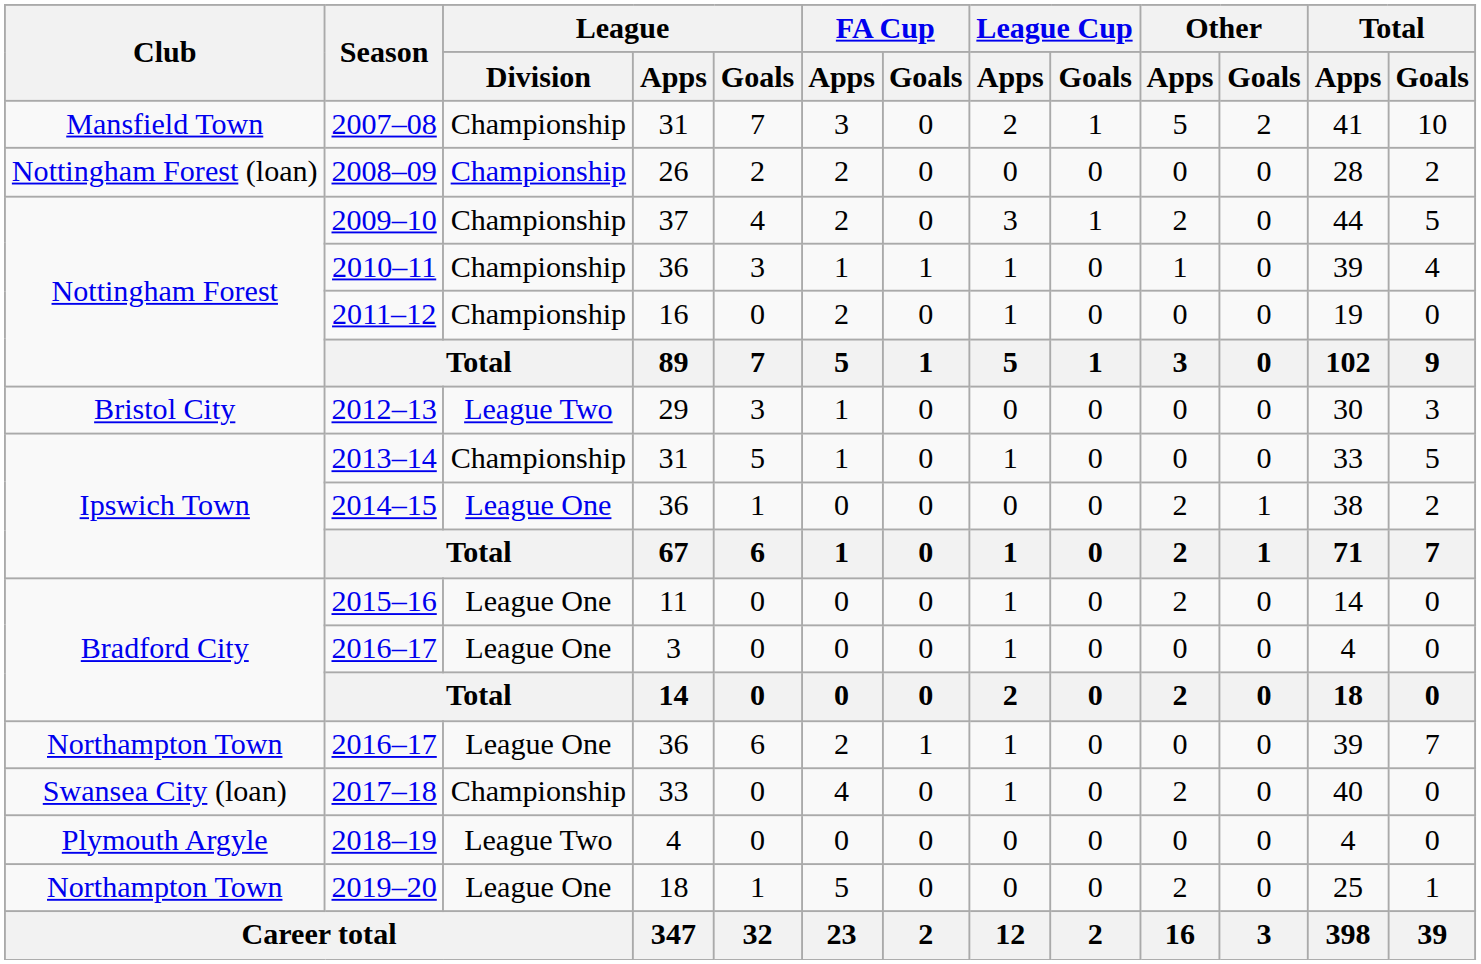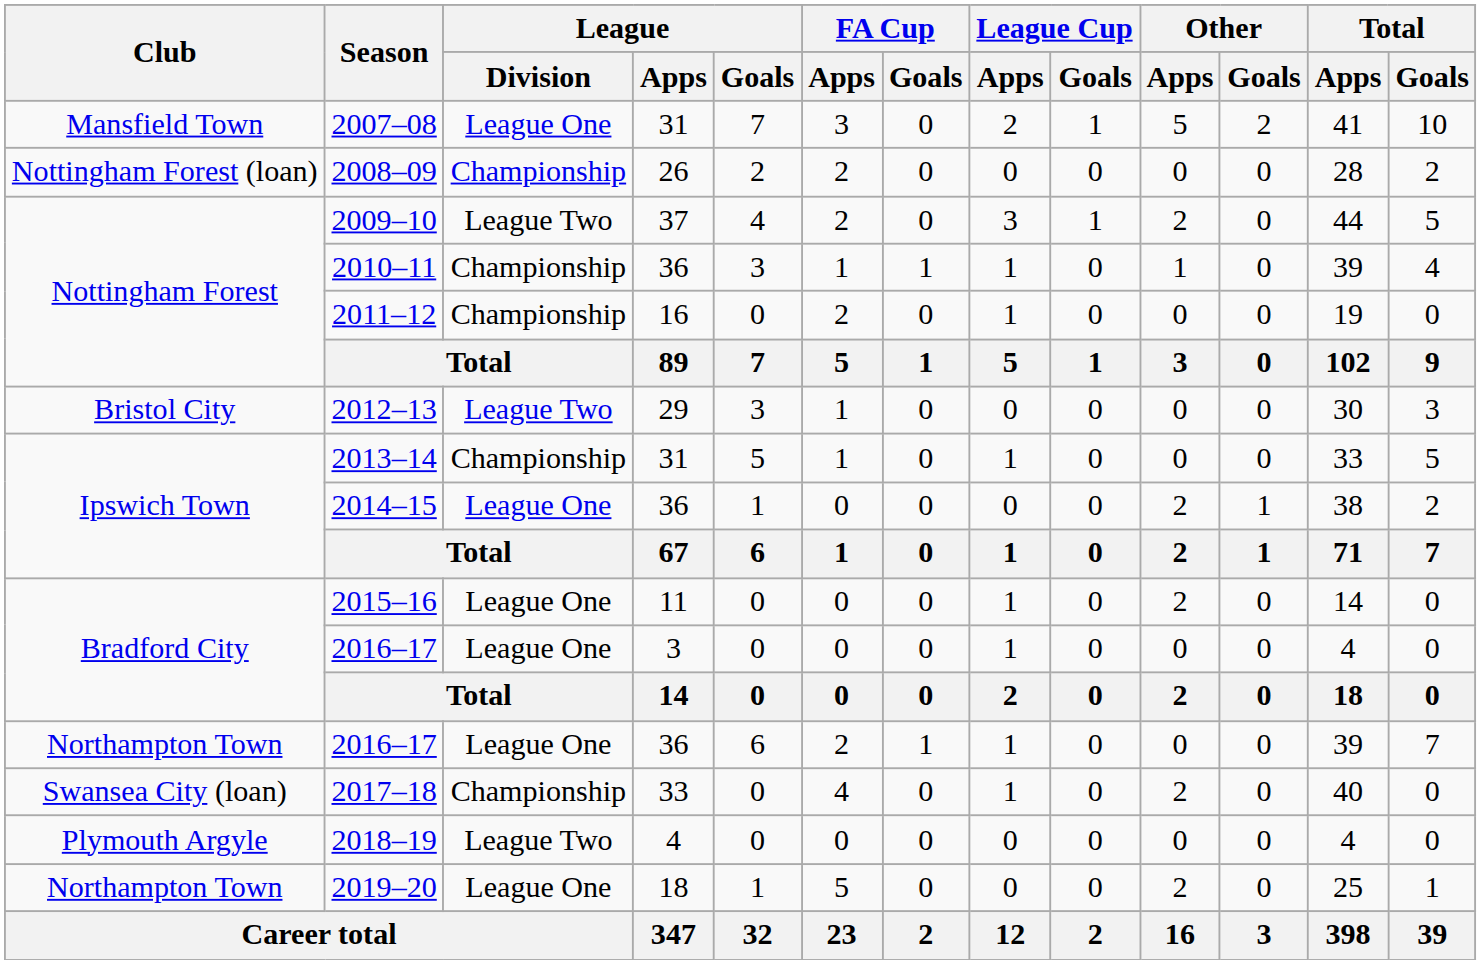 <table class="wikitable" style="text-align:center">
 <tr>
 <th rowspan="2">Club</th>
 <th rowspan="2">Season</th>
 <th colspan="3">League</th>
 <th colspan="2"><a href='#'>FA Cup</a></th>
 <th colspan="2"><a href='#'>League Cup</a></th>
 <th colspan="2">Other</th>
 <th colspan="2">Total</th>
 </tr>
 <tr>
 <th>Division</th>
 <th>Apps</th>
 <th>Goals</th>
 <th>Apps</th>
 <th>Goals</th>
 <th>Apps</th>
 <th>Goals</th>
 <th>Apps</th>
 <th>Goals</th>
 <th>Apps</th>
 <th>Goals</th>
 </tr>
 <tr>
 <td><a href='#'>Mansfield Town</a></td>
 <td><a href='#'>2007–08</a></td>
-<td>Championship</td>
+<td><a href='#'>League One</a></td>
 <td>31</td>
 <td>7</td>
 <td>3</td>
 <td>0</td>
 <td>2</td>
 <td>1</td>
 <td>5</td>
 <td>2</td>
 <td>41</td>
 <td>10</td>
 </tr>
 <tr>
 <td><a href='#'>Nottingham Forest</a> (loan)</td>
 <td><a href='#'>2008–09</a></td>
 <td><a href='#'>Championship</a></td>
 <td>26</td>
 <td>2</td>
 <td>2</td>
 <td>0</td>
 <td>0</td>
 <td>0</td>
 <td>0</td>
 <td>0</td>
 <td>28</td>
 <td>2</td>
 </tr>
 <tr>
 <td rowspan="4"><a href='#'>Nottingham Forest</a></td>
 <td><a href='#'>2009–10</a></td>
-<td>Championship</td>
+<td>League Two</td>
 <td>37</td>
 <td>4</td>
 <td>2</td>
 <td>0</td>
 <td>3</td>
 <td>1</td>
 <td>2</td>
 <td>0</td>
 <td>44</td>
 <td>5</td>
 </tr>
 <tr>
 <td><a href='#'>2010–11</a></td>
 <td>Championship</td>
 <td>36</td>
 <td>3</td>
 <td>1</td>
 <td>1</td>
 <td>1</td>
 <td>0</td>
 <td>1</td>
 <td>0</td>
 <td>39</td>
 <td>4</td>
 </tr>
 <tr>
 <td><a href='#'>2011–12</a></td>
 <td>Championship</td>
 <td>16</td>
 <td>0</td>
 <td>2</td>
 <td>0</td>
 <td>1</td>
 <td>0</td>
 <td>0</td>
 <td>0</td>
 <td>19</td>
 <td>0</td>
 </tr>
 <tr>
 <th colspan="2">Total</th>
 <th>89</th>
 <th>7</th>
 <th>5</th>
 <th>1</th>
 <th>5</th>
 <th>1</th>
 <th>3</th>
 <th>0</th>
 <th>102</th>
 <th>9</th>
 </tr>
 <tr>
 <td><a href='#'>Bristol City</a></td>
 <td><a href='#'>2012–13</a></td>
 <td><a href='#'>League Two</a></td>
 <td>29</td>
 <td>3</td>
 <td>1</td>
 <td>0</td>
 <td>0</td>
 <td>0</td>
 <td>0</td>
 <td>0</td>
 <td>30</td>
 <td>3</td>
 </tr>
 <tr>
 <td rowspan="3"><a href='#'>Ipswich Town</a></td>
 <td><a href='#'>2013–14</a></td>
 <td>Championship</td>
 <td>31</td>
 <td>5</td>
 <td>1</td>
 <td>0</td>
 <td>1</td>
 <td>0</td>
 <td>0</td>
 <td>0</td>
 <td>33</td>
 <td>5</td>
 </tr>
 <tr>
 <td><a href='#'>2014–15</a></td>
 <td><a href='#'>League One</a></td>
 <td>36</td>
 <td>1</td>
 <td>0</td>
 <td>0</td>
 <td>0</td>
 <td>0</td>
 <td>2</td>
 <td>1</td>
 <td>38</td>
 <td>2</td>
 </tr>
 <tr>
 <th colspan="2">Total</th>
 <th>67</th>
 <th>6</th>
 <th>1</th>
 <th>0</th>
 <th>1</th>
 <th>0</th>
 <th>2</th>
 <th>1</th>
 <th>71</th>
 <th>7</th>
 </tr>
 <tr>
 <td rowspan=3><a href='#'>Bradford City</a></td>
 <td><a href='#'>2015–16</a></td>
 <td>League One</td>
 <td>11</td>
 <td>0</td>
 <td>0</td>
 <td>0</td>
 <td>1</td>
 <td>0</td>
 <td>2</td>
 <td>0</td>
 <td>14</td>
 <td>0</td>
 </tr>
 <tr>
 <td><a href='#'>2016–17</a></td>
 <td>League One</td>
 <td>3</td>
 <td>0</td>
 <td>0</td>
 <td>0</td>
 <td>1</td>
 <td>0</td>
 <td>0</td>
 <td>0</td>
 <td>4</td>
 <td>0</td>
 </tr>
 <tr>
 <th colspan="2">Total</th>
 <th>14</th>
 <th>0</th>
 <th>0</th>
 <th>0</th>
 <th>2</th>
 <th>0</th>
 <th>2</th>
 <th>0</th>
 <th>18</th>
 <th>0</th>
 </tr>
 <tr>
 <td><a href='#'>Northampton Town</a></td>
 <td><a href='#'>2016–17</a></td>
 <td>League One</td>
 <td>36</td>
 <td>6</td>
 <td>2</td>
 <td>1</td>
 <td>1</td>
 <td>0</td>
 <td>0</td>
 <td>0</td>
 <td>39</td>
 <td>7</td>
 </tr>
 <tr>
 <td><a href='#'>Swansea City</a> (loan)</td>
 <td><a href='#'>2017–18</a></td>
 <td>Championship</td>
 <td>33</td>
 <td>0</td>
 <td>4</td>
 <td>0</td>
 <td>1</td>
 <td>0</td>
 <td>2</td>
 <td>0</td>
 <td>40</td>
 <td>0</td>
 </tr>
 <tr>
 <td><a href='#'>Plymouth Argyle</a></td>
 <td><a href='#'>2018–19</a></td>
 <td>League Two</td>
 <td>4</td>
 <td>0</td>
 <td>0</td>
 <td>0</td>
 <td>0</td>
 <td>0</td>
 <td>0</td>
 <td>0</td>
 <td>4</td>
 <td>0</td>
 </tr>
 <tr>
 <td><a href='#'>Northampton Town</a></td>
 <td><a href='#'>2019–20</a></td>
 <td>League One</td>
 <td>18</td>
 <td>1</td>
 <td>5</td>
 <td>0</td>
 <td>0</td>
 <td>0</td>
 <td>2</td>
 <td>0</td>
 <td>25</td>
 <td>1</td>
 </tr>
 <tr>
 <th colspan="3">Career total</th>
 <th>347</th>
 <th>32</th>
 <th>23</th>
 <th>2</th>
 <th>12</th>
 <th>2</th>
 <th>16</th>
 <th>3</th>
 <th>398</th>
 <th>39</th>
 </tr>
 </table>
